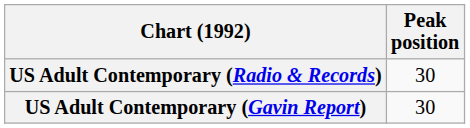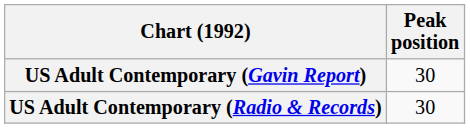 <table class="wikitable plainrowheaders" style="text-align:center">
 <tr>
 <th scope="col">Chart (1992)</th>
 <th scope="col">Peak<br>position</th>
 </tr>
 <tr>
+<th scope="row">US Adult Contemporary (<em><a href='#'>Gavin Report</a></em>)</th>
+<td>30</td>
+</tr>
+<tr>
 <th scope="row">US Adult Contemporary (<em><a href='#'>Radio & Records</a></em>)</th>
 <td>30</td>
 </tr>
-<tr>
-<th scope="row">US Adult Contemporary (<em><a href='#'>Gavin Report</a></em>)</th>
-<td>30</td>
-</tr>
 </table>
